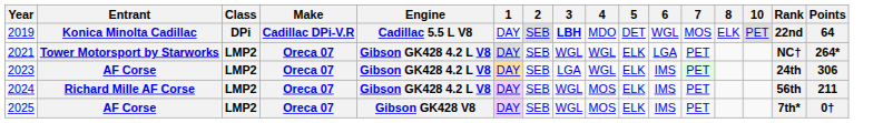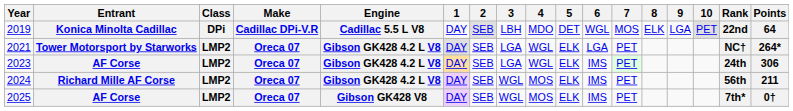 <table class="wikitable" style="text-align:center; font-size:85%">
 <tr>
 <th>Year</th>
 <th>Entrant</th>
 <th>Class</th>
 <th>Make</th>
 <th>Engine</th>
 <th>1</th>
 <th>2</th>
 <th>3</th>
 <th>4</th>
 <th>5</th>
 <th>6</th>
 <th>7</th>
 <th>8</th>
+<th>9</th>
 <th>10</th>
 <th>Rank</th>
 <th>Points</th>
 </tr>
 <tr>
 <td><a href='#'>2019</a></td>
 <th nowrap><a href='#'>Konica Minolta Cadillac</a></th>
 <th>DPi</th>
 <th nowrap><a href='#'>Cadillac DPi-V.R</a></th>
 <th nowrap><a href='#'>Cadillac</a> 5.5 L V8</th>
 <td><a href='#'>DAY</a></td>
 <td style="background:#DFDFDF;"><a href='#'>SEB</a><br></td>
-<td><strong><a href='#'>LBH</a></strong></td>
+<td><a href='#'>LBH</a></td>
 <td><a href='#'>MDO</a></td>
 <td><a href='#'>DET</a></td>
 <td><a href='#'>WGL</a></td>
 <td><a href='#'>MOS</a></td>
 <td><a href='#'>ELK</a></td>
+<td><a href='#'>LGA</a></td>
 <td style="background:#DFDFDF;"><a href='#'>PET</a><br></td>
 <th>22nd</th>
 <th>64</th>
 </tr>
 <tr>
 <td><a href='#'>2021</a></td>
 <th nowrap><a href='#'>Tower Motorsport by Starworks</a></th>
 <th>LMP2</th>
 <th nowrap><a href='#'>Oreca 07</a></th>
 <th nowrap><a href='#'>Gibson</a> GK428 4.2 L <a href='#'>V8</a></th>
 <td style="background:#DFDFDF;"><a href='#'>DAY</a><br></td>
 <td><a href='#'>SEB</a></td>
-<td><a href='#'>WGL</a></td>
+<td><a href='#'>LGA</a></td>
 <td><a href='#'>WGL</a></td>
 <td><a href='#'>ELK</a></td>
 <td><a href='#'>LGA</a></td>
 <td><a href='#'>PET</a></td>
+<td></td>
 <td></td>
 <td></td>
 <th>NC†</th>
 <th>264*</th>
 </tr>
 <tr>
 <td><a href='#'>2023</a></td>
 <th nowrap><a href='#'>AF Corse</a></th>
 <th>LMP2</th>
 <th nowrap><a href='#'>Oreca 07</a></th>
 <th nowrap><a href='#'>Gibson</a> GK428 4.2 L <a href='#'>V8</a></th>
 <td style="background:#FFDF9F;"><a href='#'>DAY</a><br></td>
 <td><a href='#'>SEB</a></td>
 <td><a href='#'>LGA</a></td>
 <td><a href='#'>WGL</a></td>
 <td><a href='#'>ELK</a></td>
 <td><a href='#'>IMS</a></td>
 <td style="background:#DFFFDF;"><a href='#'>PET</a><br></td>
 <td></td>
 <td></td>
+<td></td>
 <th>24th</th>
 <th>306</th>
 </tr>
 <tr>
 <td><a href='#'>2024</a></td>
 <th><a href='#'>Richard Mille AF Corse</a></th>
 <th>LMP2</th>
 <th><a href='#'>Oreca 07</a></th>
 <th><a href='#'>Gibson</a> GK428 4.2 L <a href='#'>V8</a></th>
 <td style="background:#EFCFFF;"><a href='#'>DAY</a><br></td>
 <td><a href='#'>SEB</a></td>
 <td><a href='#'>WGL</a></td>
 <td><a href='#'>MOS</a></td>
 <td><a href='#'>ELK</a></td>
 <td><a href='#'>IMS</a></td>
 <td><a href='#'>PET</a></td>
+<td></td>
 <td></td>
 <td></td>
 <th>56th</th>
 <th>211</th>
 </tr>
 <tr>
 <td><a href='#'>2025</a></td>
 <th><a href='#'>AF Corse</a></th>
 <th>LMP2</th>
 <th><a href='#'>Oreca 07</a></th>
 <th><a href='#'>Gibson</a> GK428 V8</th>
 <td style="background:#EFCFFF;"><a href='#'>DAY</a><br></td>
 <td><a href='#'>SEB</a></td>
 <td><a href='#'>WGL</a></td>
 <td><a href='#'>MOS</a></td>
 <td><a href='#'>ELK</a></td>
 <td><a href='#'>IMS</a></td>
 <td><a href='#'>PET</a></td>
 <td></td>
 <td></td>
+<td></td>
 <th>7th*</th>
 <th>0†</th>
 </tr>
 </table>
